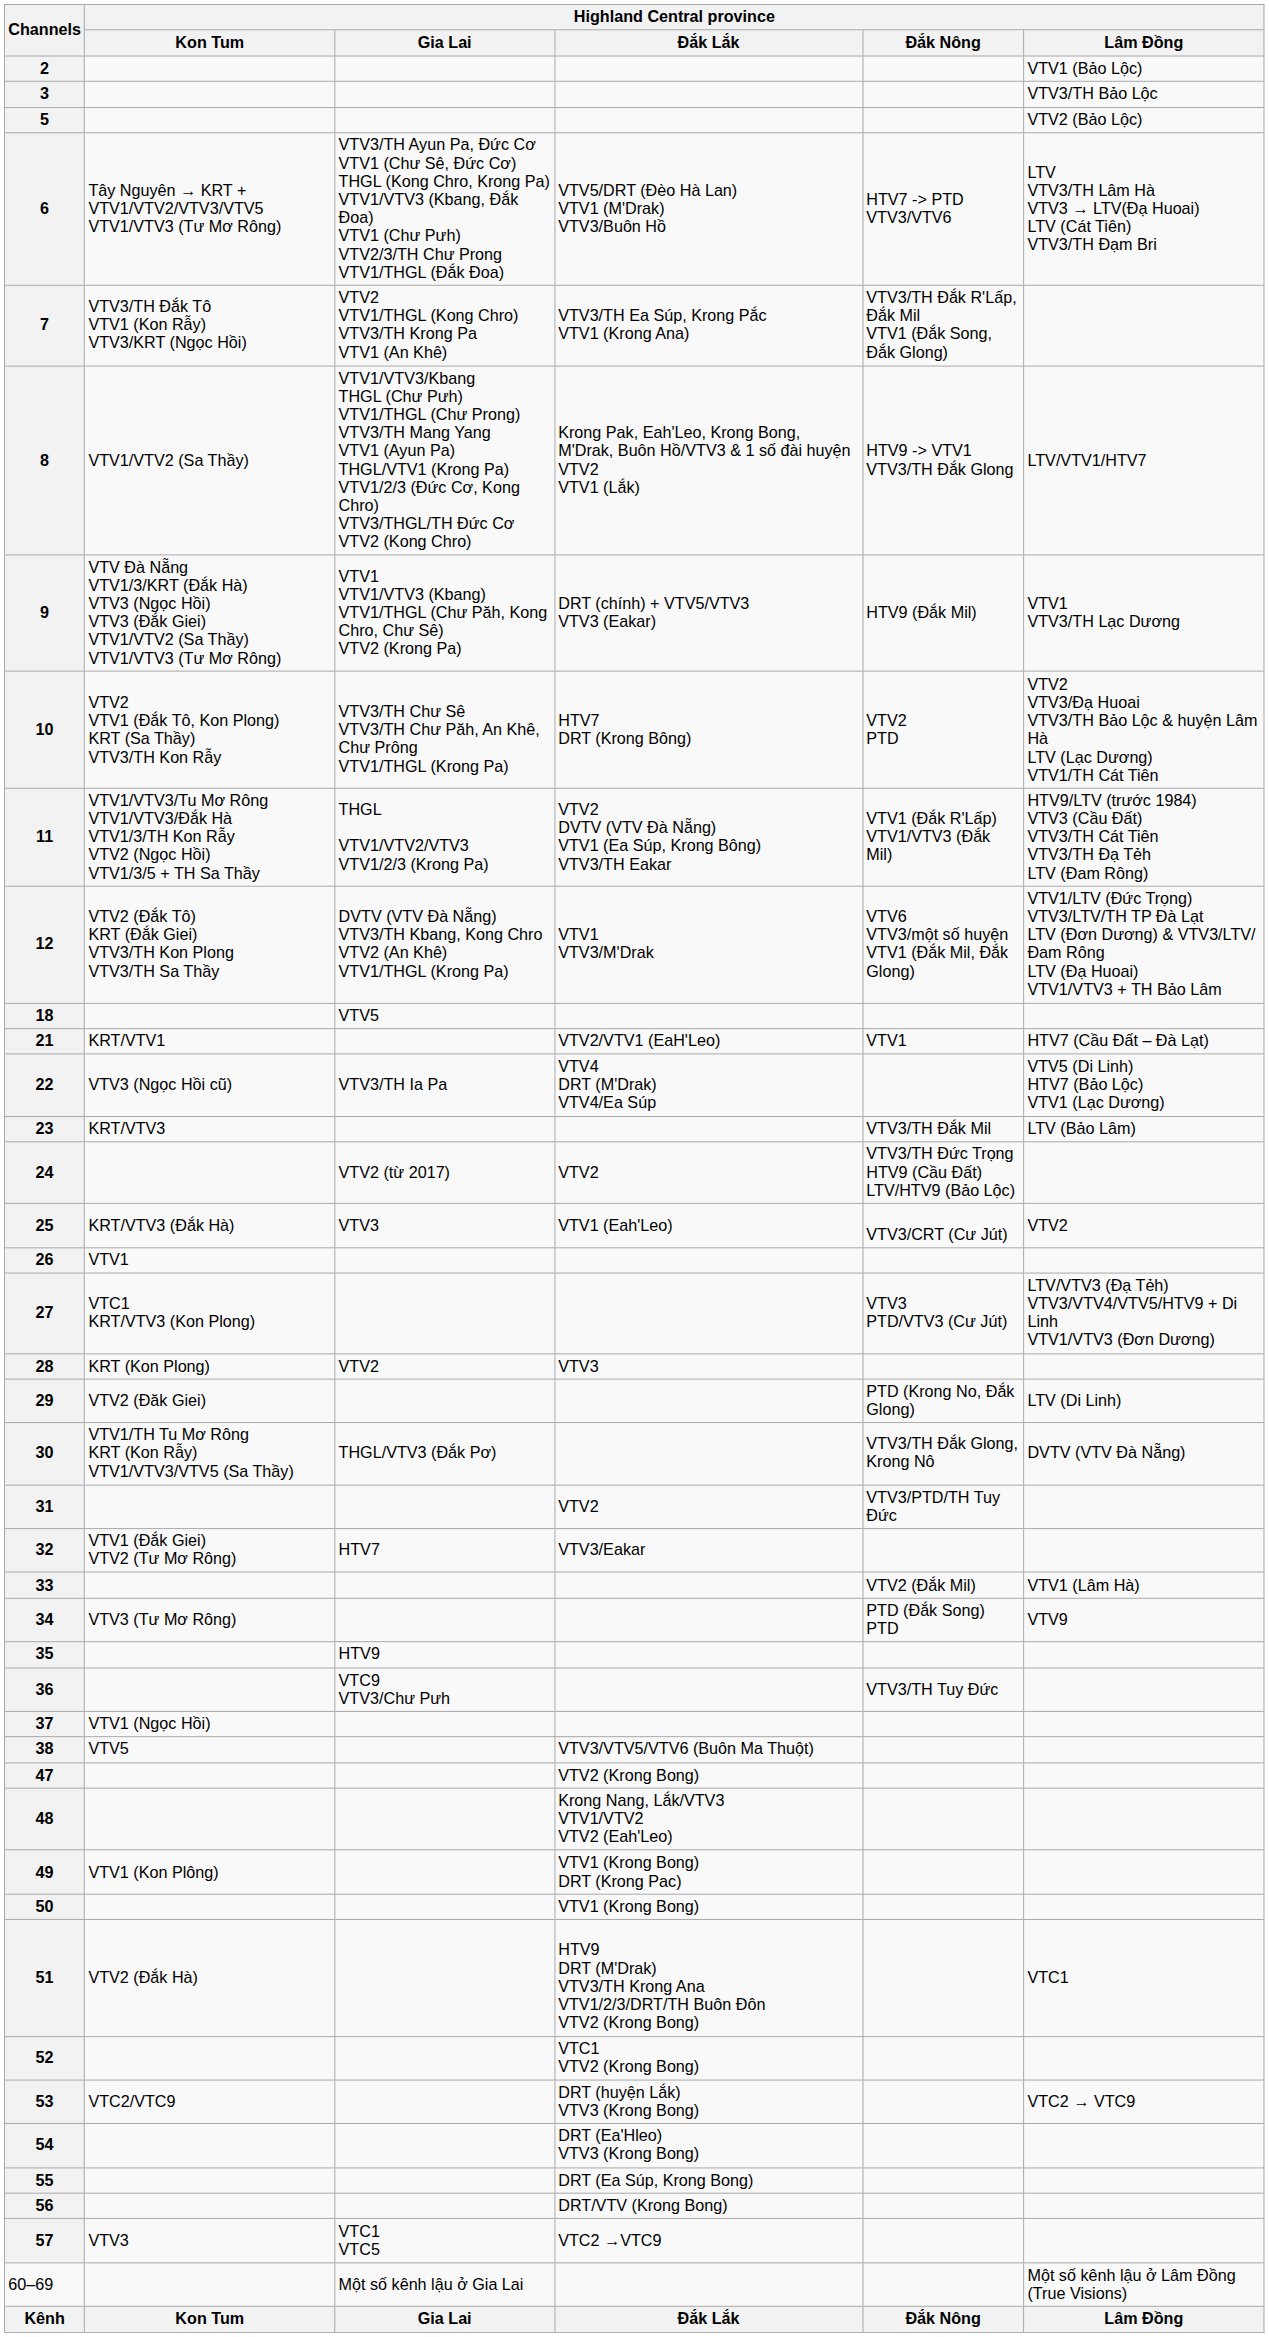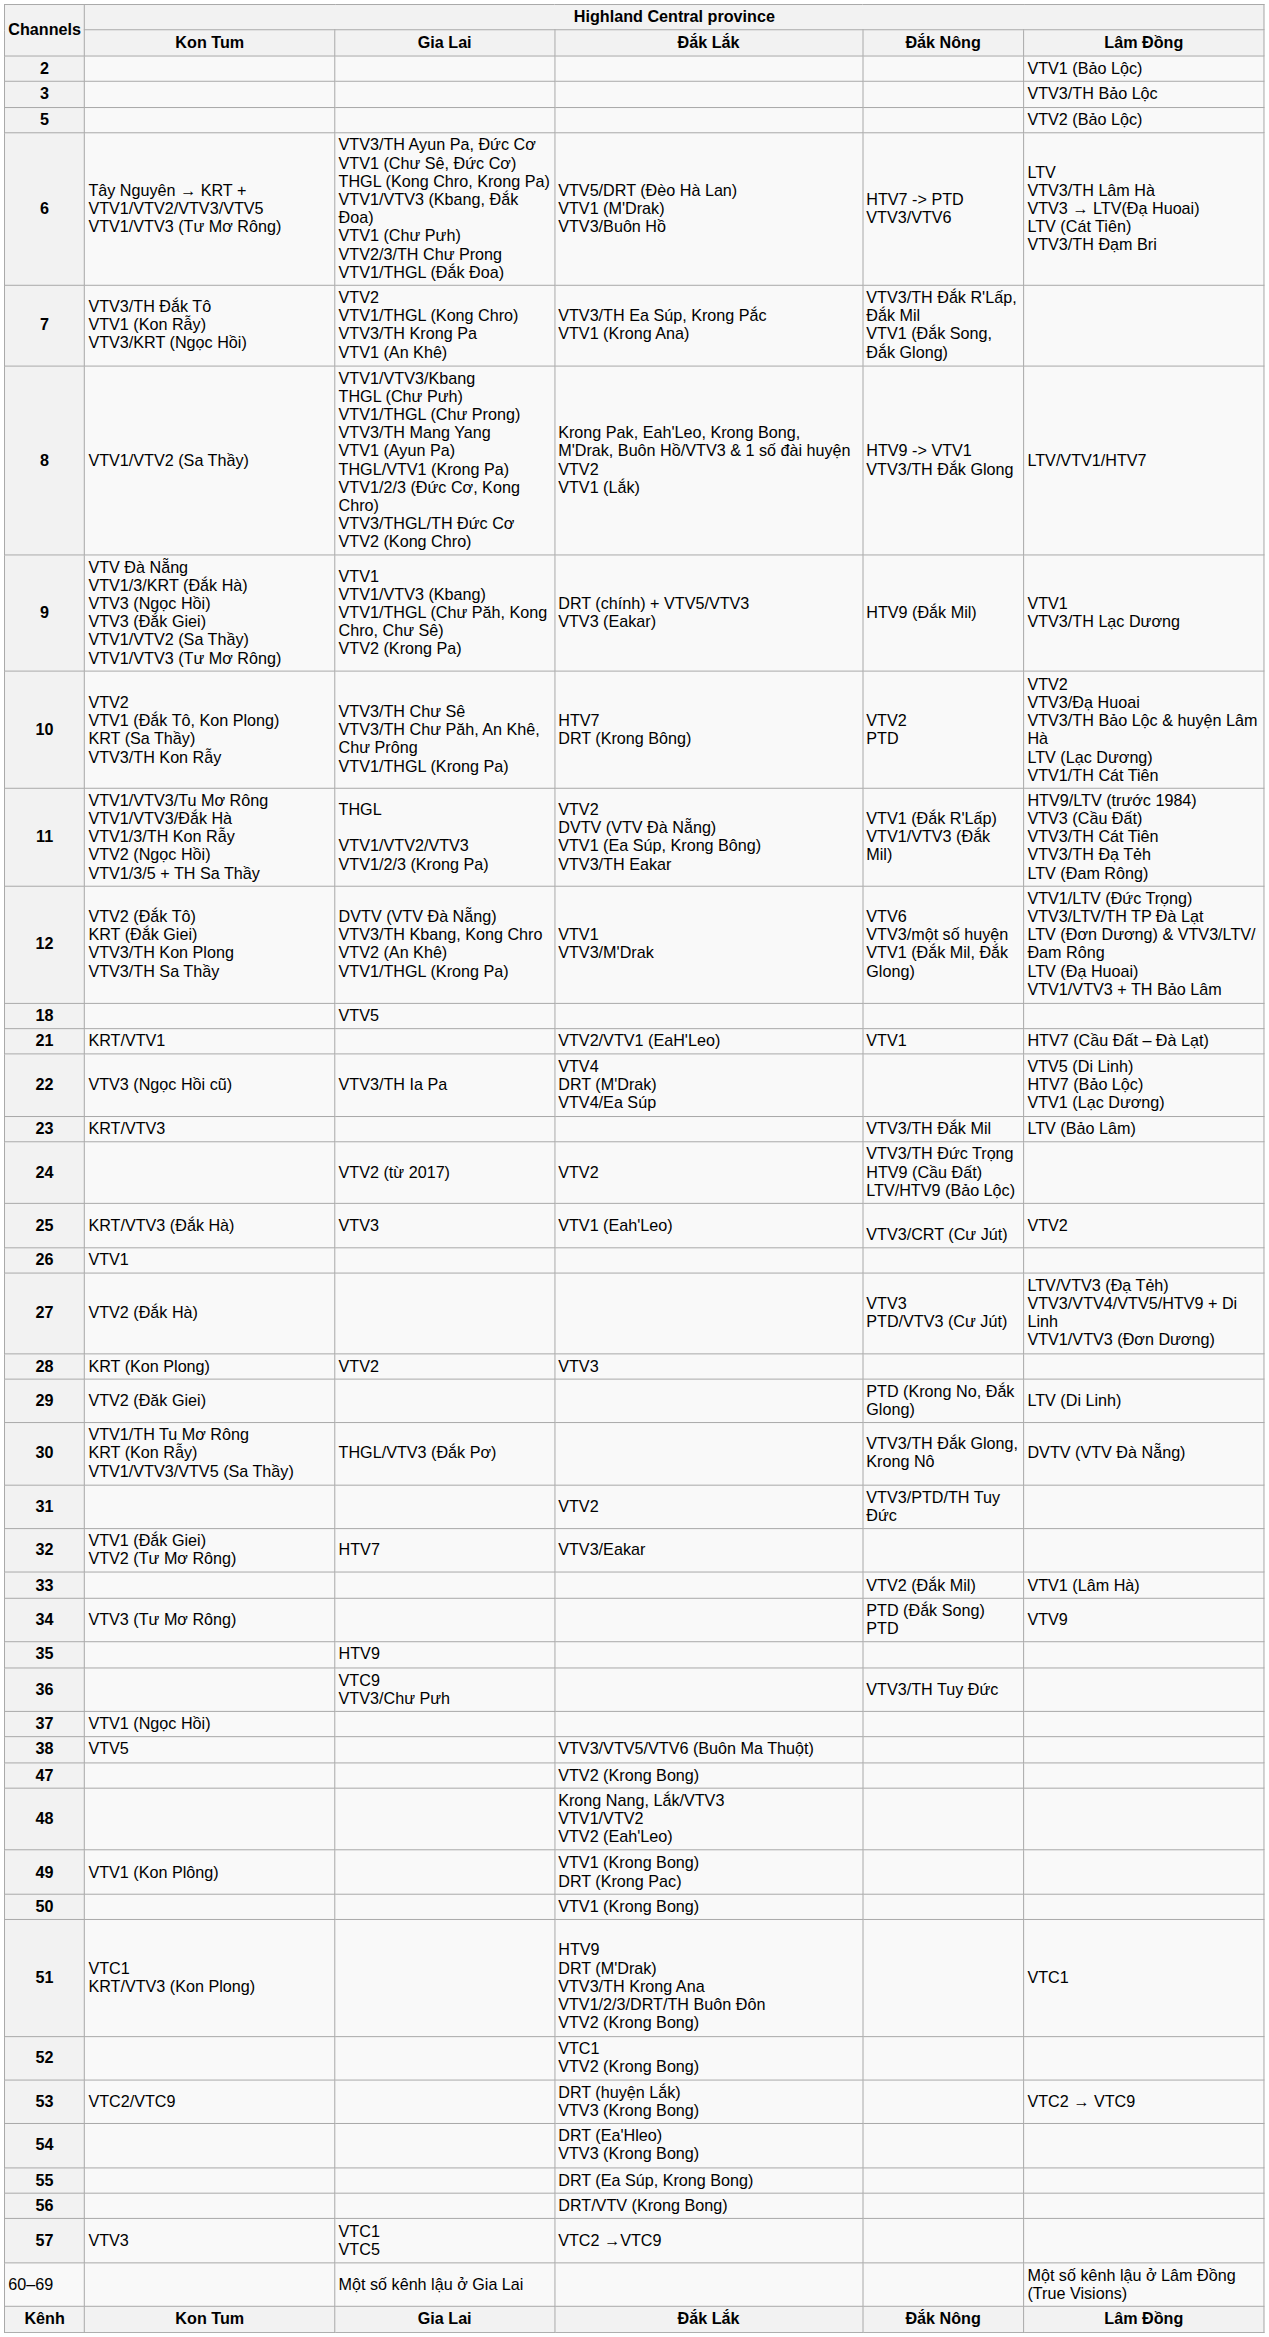 <table class="wikitable mw-collapsible mw-collapsed">
 <tr>
 <th rowspan="2"><strong>Channels</strong></th>
 <th colspan="9">Highland Central province</th>
 </tr>
 <tr>
 <th>Kon Tum</th>
 <th>Gia Lai</th>
 <th>Đắk Lắk</th>
 <th>Đắk Nông</th>
 <th>Lâm Đồng</th>
 </tr>
 <tr>
 <th>2</th>
 <td></td>
 <td></td>
 <td></td>
 <td></td>
 <td>VTV1 (Bảo Lộc)</td>
 </tr>
 <tr>
 <th>3</th>
 <td></td>
 <td></td>
 <td></td>
 <td></td>
 <td>VTV3/TH Bảo Lộc</td>
 </tr>
 <tr>
 <th>5</th>
 <td></td>
 <td></td>
 <td></td>
 <td></td>
 <td>VTV2 (Bảo Lộc)</td>
 </tr>
 <tr>
 <th>6</th>
 <td>Tây Nguyên → KRT + VTV1/VTV2/VTV3/VTV5<br>VTV1/VTV3 (Tư Mơ Rông)</td>
 <td>VTV3/TH Ayun Pa, Đức Cơ <br> VTV1 (Chư Sê, Đức Cơ) <br> THGL (Kong Chro, Krong Pa) <br> VTV1/VTV3 (Kbang, Đắk Đoa) <br> VTV1 (Chư Pưh) <br> VTV2/3/TH Chư Prong <br> VTV1/THGL (Đắk Đoa)</td>
 <td>VTV5/DRT (Đèo Hà Lan) <br> VTV1 (M'Drak)<br>VTV3/Buôn Hồ</td>
 <td>HTV7 -> PTD <br> VTV3/VTV6</td>
 <td>LTV<br>VTV3/TH Lâm Hà<br>VTV3 → LTV(Đạ Huoai) <br>LTV (Cát Tiên)<br>VTV3/TH Đạm Bri</td>
 </tr>
 <tr>
 <th>7</th>
 <td>VTV3/TH Đắk Tô <br> VTV1 (Kon Rẫy) <br> VTV3/KRT (Ngọc Hồi)</td>
 <td>VTV2  <br> VTV1/THGL (Kong Chro) <br> VTV3/TH Krong Pa <br> VTV1 (An Khê)</td>
 <td>VTV3/TH Ea Súp, Krong Pắc <br> VTV1 (Krong Ana)</td>
 <td>VTV3/TH Đắk R'Lấp, Đắk Mil <br> VTV1 (Đắk Song, Đắk Glong)</td>
 <td></td>
 </tr>
 <tr>
 <th>8</th>
 <td>VTV1/VTV2 (Sa Thầy)</td>
 <td>VTV1/VTV3/Kbang <br> THGL (Chư Pưh) <br> VTV1/THGL (Chư Prong) <br> VTV3/TH Mang Yang <br> VTV1 (Ayun Pa) <br> THGL/VTV1 (Krong Pa) <br>VTV1/2/3 (Đức Cơ, Kong Chro) <br> VTV3/THGL/TH Đức Cơ  <br> VTV2 (Kong Chro)</td>
 <td>Krong Pak, Eah'Leo, Krong Bong, M'Drak, Buôn Hồ/VTV3 & 1 số đài huyện <br> VTV2 <br> VTV1 (Lắk)</td>
 <td>HTV9 -> VTV1 <br> VTV3/TH Đắk Glong</td>
 <td>LTV/VTV1/HTV7</td>
 </tr>
 <tr>
 <th>9</th>
 <td>VTV Đà Nẵng <br>VTV1/3/KRT (Đắk Hà) <br> VTV3 (Ngọc Hồi) <br> VTV3 (Đắk Giei) <br> VTV1/VTV2 (Sa Thầy) <br> VTV1/VTV3 (Tư Mơ Rông)</td>
 <td>VTV1<br> VTV1/VTV3 (Kbang) <br> VTV1/THGL (Chư Păh, Kong Chro, Chư Sê) <br> VTV2 (Krong Pa)</td>
 <td>DRT (chính)  + VTV5/VTV3  <br> VTV3 (Eakar)</td>
 <td>HTV9 (Đắk Mil)</td>
 <td>VTV1<br>VTV3/TH Lạc Dương</td>
 </tr>
 <tr>
 <th>10</th>
 <td>VTV2 <br> VTV1 (Đắk Tô, Kon Plong) <br> KRT (Sa Thầy) <br> VTV3/TH Kon Rẫy</td>
 <td><br>VTV3/TH Chư Sê <br>VTV3/TH Chư Păh, An Khê, Chư Prông <br> VTV1/THGL (Krong Pa)</td>
 <td>HTV7 <br> DRT (Krong Bông)</td>
 <td>VTV2 <br> PTD</td>
 <td>VTV2<br>VTV3/Đạ Huoai <br> VTV3/TH Bảo Lộc & huyện Lâm Hà <br> LTV (Lạc Dương)  <br> VTV1/TH Cát Tiên</td>
 </tr>
 <tr>
 <th>11</th>
 <td>VTV1/VTV3/Tu Mơ Rông<br>VTV1/VTV3/Đắk Hà <br> VTV1/3/TH Kon Rẫy <br> VTV2 (Ngọc Hồi) <br> VTV1/3/5 + TH Sa Thầy</td>
 <td>THGL<br><br> VTV1/VTV2/VTV3 <br> VTV1/2/3 (Krong Pa)</td>
 <td>VTV2<br>DVTV (VTV Đà Nẵng)<br>VTV1 (Ea Súp, Krong Bông) <br> VTV3/TH Eakar</td>
 <td>VTV1 (Đắk R'Lấp) <br> VTV1/VTV3 (Đắk Mil)</td>
 <td>HTV9/LTV (trước 1984)<br>VTV3 (Cầu Đất)<br>VTV3/TH Cát Tiên<br>VTV3/TH Đạ Tẻh <br> LTV (Đam Rông)</td>
 </tr>
 <tr>
 <th>12</th>
 <td>VTV2 (Đắk Tô) <br> KRT (Đắk Giei) <br> VTV3/TH Kon Plong <br> VTV3/TH Sa Thầy</td>
 <td>DVTV (VTV Đà Nẵng)<br>VTV3/TH Kbang, Kong Chro <br> VTV2 (An Khê) <br> VTV1/THGL (Krong Pa)</td>
 <td>VTV1<br>VTV3/M'Drak <br></td>
 <td>VTV6 <br> VTV3/một số huyện <br> VTV1 (Đắk Mil, Đắk Glong)</td>
 <td>VTV1/LTV (Đức Trọng)<br>VTV3/LTV/TH TP Đà Lạt<br>LTV (Đơn Dương) & VTV3/LTV/Đam Rông <br> LTV (Đạ Huoai) <br> VTV1/VTV3 + TH Bảo Lâm</td>
 </tr>
 <tr>
 <th>18</th>
 <td></td>
 <td>VTV5</td>
 <td></td>
 <td></td>
 <td></td>
 </tr>
 <tr>
 <th>21</th>
 <td>KRT/VTV1</td>
 <td></td>
 <td>VTV2/VTV1 (EaH'Leo)</td>
 <td>VTV1</td>
 <td>HTV7 (Cầu Đất – Đà Lạt)</td>
 </tr>
 <tr>
 <th>22</th>
 <td>VTV3 (Ngọc Hồi cũ)</td>
 <td>VTV3/TH Ia Pa</td>
 <td>VTV4 <br> DRT (M'Drak)<br>VTV4/Ea Súp</td>
 <td></td>
 <td>VTV5 (Di Linh)<br>HTV7 (Bảo Lộc)<br>VTV1 (Lạc Dương)</td>
 </tr>
 <tr>
 <th>23</th>
 <td>KRT/VTV3</td>
 <td></td>
 <td></td>
 <td>VTV3/TH Đắk Mil</td>
 <td>LTV (Bảo Lâm)</td>
 </tr>
 <tr>
 <th>24</th>
 <td></td>
 <td>VTV2 (từ 2017)</td>
 <td>VTV2</td>
 <td>VTV3/TH Đức Trọng<br>HTV9 (Cầu Đất)<br>LTV/HTV9 (Bảo Lộc)</td>
 </tr>
 <tr>
 <th>25</th>
 <td>KRT/VTV3 (Đắk Hà)</td>
 <td>VTV3</td>
 <td>VTV1 (Eah'Leo)</td>
 <td><br>VTV3/CRT (Cư Jút)</td>
 <td>VTV2</td>
 </tr>
 <tr>
 <th>26</th>
 <td>VTV1</td>
 <td></td>
 <td></td>
 <td></td>
 <td></td>
 </tr>
 <tr>
 <th>27</th>
-<td>VTC1 <br> KRT/VTV3 (Kon Plong)</td>
+<td>VTV2 (Đắk Hà)</td>
 <td></td>
 <td></td>
 <td>VTV3<br>PTD/VTV3 (Cư Jút)</td>
 <td>LTV/VTV3 (Đạ Tẻh) <br> VTV3/VTV4/VTV5/HTV9 + Di Linh <br> VTV1/VTV3 (Đơn Dương)</td>
 </tr>
 <tr>
 <th>28</th>
 <td>KRT (Kon Plong)</td>
 <td>VTV2</td>
 <td>VTV3</td>
 <td></td>
 <td></td>
 </tr>
 <tr>
 <th>29</th>
 <td>VTV2 (Đăk Giei)</td>
 <td></td>
 <td></td>
 <td>PTD (Krong No, Đắk Glong)</td>
 <td>LTV (Di Linh)</td>
 </tr>
 <tr>
 <th>30</th>
 <td>VTV1/TH Tu Mơ Rông <br> KRT (Kon Rẫy) <br> VTV1/VTV3/VTV5 (Sa Thầy)</td>
 <td>THGL/VTV3 (Đắk Pơ)</td>
 <td></td>
 <td>VTV3/TH Đắk Glong, Krong Nô</td>
 <td>DVTV (VTV Đà Nẵng)</td>
 </tr>
 <tr>
 <th>31</th>
 <td></td>
 <td></td>
 <td>VTV2</td>
 <td>VTV3/PTD/TH Tuy Đức</td>
 <td></td>
 </tr>
 <tr>
 <th>32</th>
 <td>VTV1 (Đắk Giei) <br> VTV2 (Tư Mơ Rông)</td>
 <td>HTV7</td>
 <td>VTV3/Eakar</td>
 <td></td>
 <td></td>
 </tr>
 <tr>
 <th>33</th>
 <td></td>
 <td></td>
 <td></td>
 <td>VTV2 (Đắk Mil)</td>
 <td>VTV1 (Lâm Hà)</td>
 </tr>
 <tr>
 <th>34</th>
 <td>VTV3 (Tư Mơ Rông)</td>
 <td></td>
 <td></td>
 <td>PTD (Đắk Song)<br> PTD</td>
 <td>VTV9</td>
 </tr>
 <tr>
 <th>35</th>
 <td></td>
 <td>HTV9</td>
 <td></td>
 <td></td>
 <td></td>
 </tr>
 <tr>
 <th>36</th>
 <td></td>
 <td>VTC9 <br> VTV3/Chư Pưh</td>
 <td></td>
 <td>VTV3/TH Tuy Đức</td>
 <td></td>
 </tr>
 <tr>
 <th>37</th>
 <td>VTV1 (Ngọc Hồi)</td>
 <td></td>
 <td></td>
 <td></td>
 <td></td>
 </tr>
 <tr>
 <th>38</th>
 <td>VTV5</td>
 <td></td>
 <td>VTV3/VTV5/VTV6 (Buôn Ma Thuột)</td>
 <td></td>
 <td></td>
 </tr>
 <tr>
 <th>47</th>
 <td></td>
 <td></td>
 <td>VTV2 (Krong Bong)</td>
 <td></td>
 <td></td>
 </tr>
 <tr>
 <th>48</th>
 <td></td>
 <td></td>
 <td>Krong Nang, Lắk/VTV3 <br> VTV1/VTV2 <br> VTV2 (Eah'Leo)</td>
 <td></td>
 <td></td>
 </tr>
 <tr>
 <th>49</th>
 <td>VTV1 (Kon Plông)</td>
 <td></td>
 <td>VTV1 (Krong Bong) <br> DRT (Krong Pac)</td>
 <td></td>
 <td></td>
 </tr>
 <tr>
 <th>50</th>
 <td></td>
 <td></td>
 <td>VTV1 (Krong Bong)</td>
 <td></td>
 <td></td>
 </tr>
 <tr>
 <th>51</th>
-<td>VTV2 (Đắk Hà)</td>
+<td>VTC1 <br> KRT/VTV3 (Kon Plong)</td>
 <td></td>
 <td><br>HTV9<br>DRT (M'Drak) <br> VTV3/TH Krong Ana <br> VTV1/2/3/DRT/TH Buôn Đôn <br>VTV2 (Krong Bong)</td>
 <td></td>
 <td>VTC1</td>
 </tr>
 <tr>
 <th>52</th>
 <td></td>
 <td></td>
 <td>VTC1 <br> VTV2 (Krong Bong)</td>
 <td></td>
 <td></td>
 </tr>
 <tr>
 <th>53</th>
 <td>VTC2/VTC9</td>
 <td></td>
 <td>DRT (huyện Lắk) <br> VTV3 (Krong Bong)</td>
 <td></td>
 <td>VTC2 → VTC9</td>
 </tr>
 <tr>
 <th>54</th>
 <td></td>
 <td></td>
 <td>DRT (Ea'Hleo) <br> VTV3 (Krong Bong)</td>
 <td></td>
 <td></td>
 </tr>
 <tr>
 <th>55</th>
 <td></td>
 <td></td>
 <td>DRT (Ea Súp, Krong Bong)</td>
 <td></td>
 <td></td>
 </tr>
 <tr>
 <th>56</th>
 <td></td>
 <td></td>
 <td>DRT/VTV (Krong Bong)</td>
 <td></td>
 <td></td>
 </tr>
 <tr>
 <th>57</th>
 <td>VTV3</td>
 <td>VTC1<br>VTC5</td>
 <td>VTC2 →VTC9</td>
 <td></td>
 <td></td>
 </tr>
 <tr>
 <td>60–69</td>
 <td></td>
 <td>Một số kênh lậu ở Gia Lai</td>
 <td></td>
 <td></td>
 <td>Một số kênh lậu ở Lâm Đồng (True Visions)</td>
 </tr>
 <tr>
 <th>Kênh</th>
 <th>Kon Tum</th>
 <th>Gia Lai</th>
 <th>Đắk Lắk</th>
 <th>Đắk Nông</th>
 <th>Lâm Đồng</th>
 </tr>
 </table>
